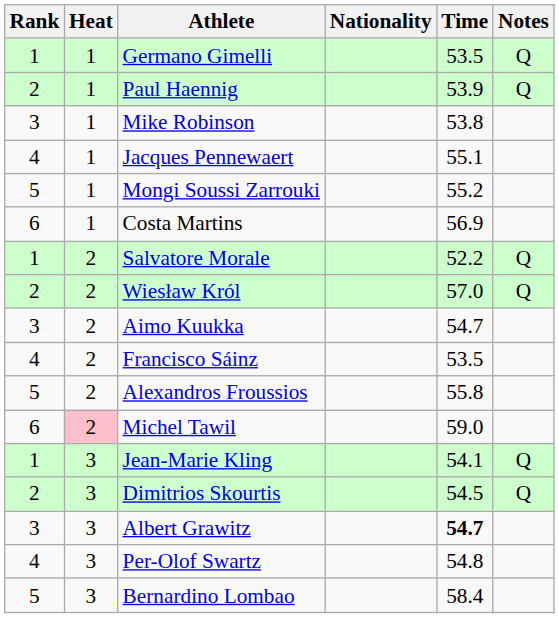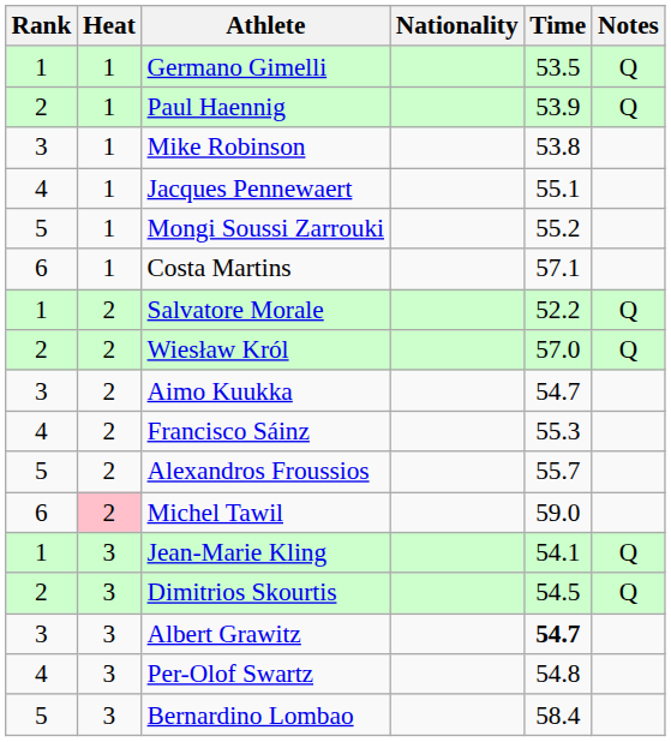 <table class="wikitable sortable" style="text-align:center">
 <tr>
 <th>Rank</th>
 <th>Heat</th>
 <th>Athlete</th>
 <th>Nationality</th>
 <th>Time</th>
 <th>Notes</th>
 </tr>
 <tr bgcolor=ccffcc>
 <td>1</td>
 <td>1</td>
 <td align=left><a href='#'>Germano Gimelli</a></td>
 <td align=left></td>
 <td>53.5</td>
 <td>Q</td>
 </tr>
 <tr bgcolor=ccffcc>
 <td>2</td>
 <td>1</td>
 <td align=left><a href='#'>Paul Haennig</a></td>
 <td align=left></td>
 <td>53.9</td>
 <td>Q</td>
 </tr>
 <tr>
 <td>3</td>
 <td>1</td>
 <td align=left><a href='#'>Mike Robinson</a></td>
 <td align=left></td>
 <td>53.8</td>
 <td></td>
 </tr>
 <tr>
 <td>4</td>
 <td>1</td>
 <td align=left><a href='#'>Jacques Pennewaert</a></td>
 <td align=left></td>
 <td>55.1</td>
 <td></td>
 </tr>
 <tr>
 <td>5</td>
 <td>1</td>
 <td align=left><a href='#'>Mongi Soussi Zarrouki</a></td>
 <td align=left></td>
 <td>55.2</td>
 <td></td>
 </tr>
 <tr>
 <td>6</td>
 <td>1</td>
 <td align=left>Costa Martins</td>
 <td align=left></td>
-<td>56.9</td>
+<td>57.1</td>
 <td></td>
 </tr>
 <tr bgcolor=ccffcc>
 <td>1</td>
 <td>2</td>
 <td align=left><a href='#'>Salvatore Morale</a></td>
 <td align=left></td>
 <td>52.2</td>
 <td>Q</td>
 </tr>
 <tr bgcolor=ccffcc>
 <td>2</td>
 <td>2</td>
 <td align=left><a href='#'>Wiesław Król</a></td>
 <td align=left></td>
 <td>57.0</td>
 <td>Q</td>
 </tr>
 <tr>
 <td>3</td>
 <td>2</td>
 <td align=left><a href='#'>Aimo Kuukka</a></td>
 <td align=left></td>
 <td>54.7</td>
 <td></td>
 </tr>
 <tr>
 <td>4</td>
 <td>2</td>
 <td align=left><a href='#'>Francisco Sáinz</a></td>
 <td align=left></td>
-<td>53.5</td>
+<td>55.3</td>
 <td></td>
 </tr>
 <tr>
 <td>5</td>
 <td>2</td>
 <td align=left><a href='#'>Alexandros Froussios</a></td>
 <td align=left></td>
-<td>55.8</td>
+<td>55.7</td>
 <td></td>
 </tr>
 <tr>
 <td>6</td>
 <td style="background: pink;">2</td>
 <td align=left><a href='#'>Michel Tawil</a></td>
 <td align=left></td>
 <td>59.0</td>
 <td></td>
 </tr>
 <tr bgcolor=ccffcc>
 <td>1</td>
 <td>3</td>
 <td align=left><a href='#'>Jean-Marie Kling</a></td>
 <td align=left></td>
 <td>54.1</td>
 <td>Q</td>
 </tr>
 <tr bgcolor=ccffcc>
 <td>2</td>
 <td>3</td>
 <td align=left><a href='#'>Dimitrios Skourtis</a></td>
 <td align=left></td>
 <td>54.5</td>
 <td>Q</td>
 </tr>
 <tr>
 <td>3</td>
 <td>3</td>
 <td align=left><a href='#'>Albert Grawitz</a></td>
 <td align=left></td>
 <td><strong>54.7</strong></td>
 <td></td>
 </tr>
 <tr>
 <td>4</td>
 <td>3</td>
 <td align=left><a href='#'>Per-Olof Swartz</a></td>
 <td align=left></td>
 <td>54.8</td>
 <td></td>
 </tr>
 <tr>
 <td>5</td>
 <td>3</td>
 <td align=left><a href='#'>Bernardino Lombao</a></td>
 <td align=left></td>
 <td>58.4</td>
 <td></td>
 </tr>
 </table>
